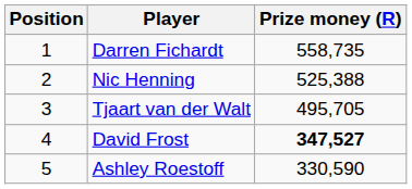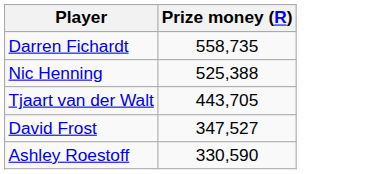 <table class=wikitable>
 <tr>
-<th>Position</th>
 <th>Player</th>
 <th>Prize money (<a href='#'>R</a>)</th>
 </tr>
 <tr>
-<td align=center>1</td>
 <td> <a href='#'>Darren Fichardt</a></td>
 <td align=center>558,735</td>
 </tr>
 <tr>
-<td align=center>2</td>
 <td> <a href='#'>Nic Henning</a></td>
 <td align=center>525,388</td>
 </tr>
 <tr>
-<td align=center>3</td>
 <td> <a href='#'>Tjaart van der Walt</a></td>
-<td align=center>495,705</td>
+<td align=center>443,705</td>
 </tr>
 <tr>
-<td align=center>4</td>
 <td> <a href='#'>David Frost</a></td>
-<td align=center><strong>347,527</strong></td>
+<td align=center>347,527</td>
 </tr>
 <tr>
-<td align=center>5</td>
 <td> <a href='#'>Ashley Roestoff</a></td>
 <td align=center>330,590</td>
 </tr>
 </table>
